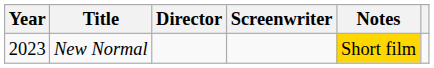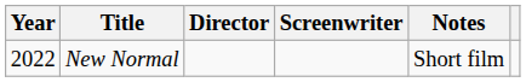 <table class="wikitable sortable plainrowheaders">
 <tr>
 <th scope="col">Year</th>
 <th scope="col">Title</th>
 <th>Director</th>
 <th>Screenwriter</th>
 <th scope="col" class="unsortable">Notes</th>
 <th scope="col" class="unsortable"></th>
 </tr>
 <tr>
-<td>2023</td>
+<td>2022</td>
 <td><em>New Normal</em></td>
 <td></td>
 <td></td>
-<td style="background: gold;">Short film</td>
+<td>Short film</td>
 <td></td>
 </tr>
 </table>
